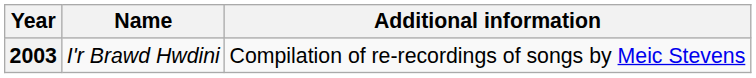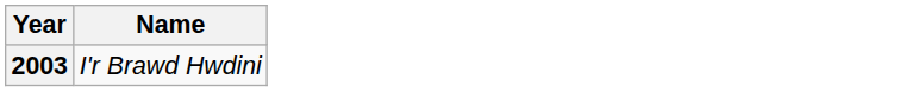 <table class="wikitable plainrowheaders">
 <tr>
 <th scope="col">Year</th>
 <th scope="col">Name</th>
-<th scope="col">Additional information</th>
 </tr>
 <tr>
 <th scope="row">2003</th>
 <td><em>I'r Brawd Hwdini</em></td>
-<td>Compilation of re-recordings of songs by <a href='#'>Meic Stevens</a></td>
 </tr>
 </table>
